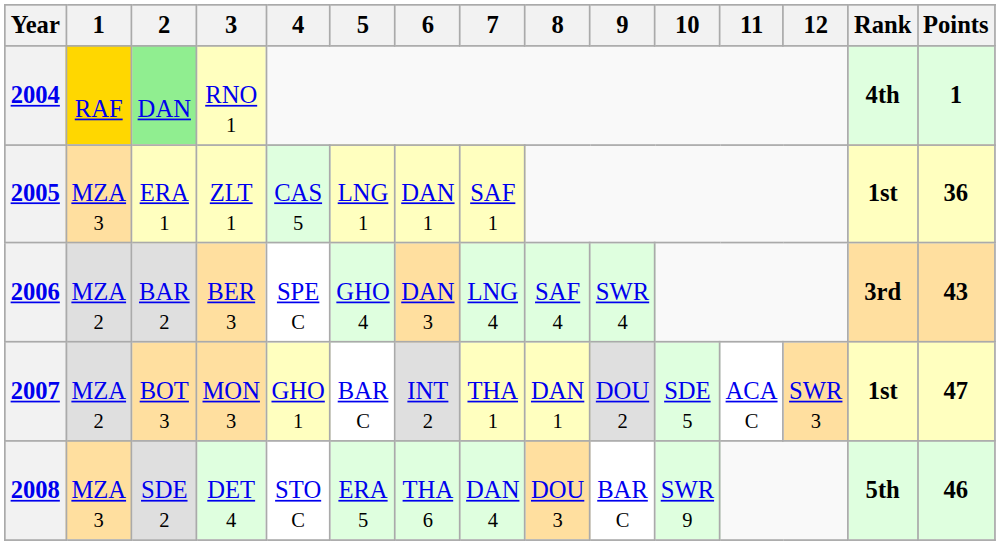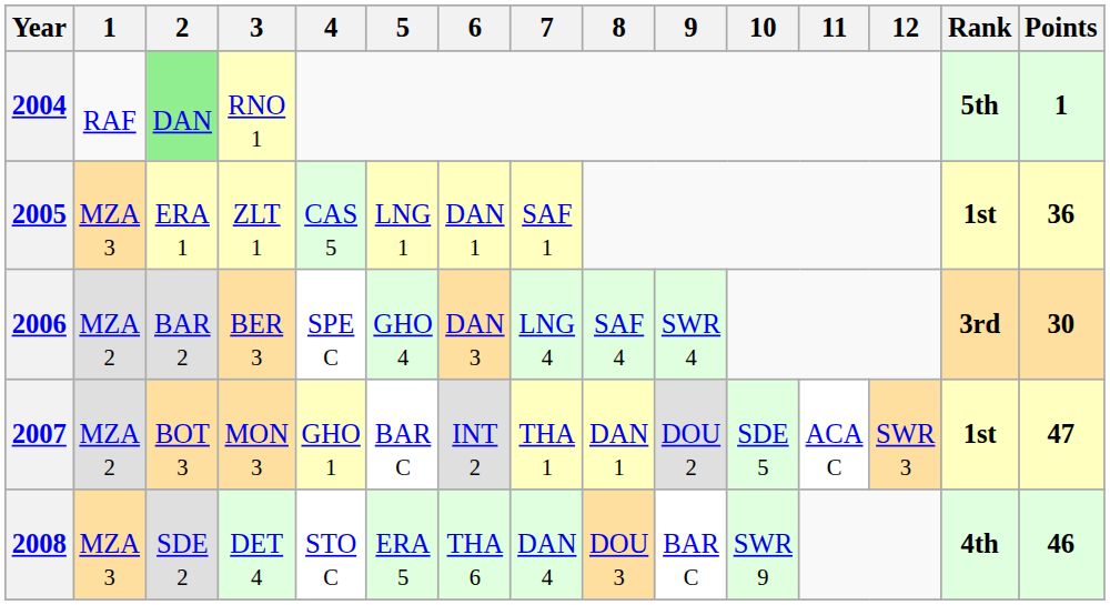 <table class="wikitable" style="text-align:center; font-size:90%">
 <tr>
 <th>Year</th>
 <th>1</th>
 <th>2</th>
 <th>3</th>
 <th>4</th>
 <th>5</th>
 <th>6</th>
 <th>7</th>
 <th>8</th>
 <th>9</th>
 <th>10</th>
 <th>11</th>
 <th>12</th>
 <th>Rank</th>
 <th>Points</th>
 </tr>
 <tr>
 <th><a href='#'>2004</a></th>
-<td style="background: gold;"><br><a href='#'>RAF</a></td>
+<td><br><a href='#'>RAF</a></td>
 <td style="background: lightgreen;"><br><a href='#'>DAN</a></td>
 <td style="background:#ffffbf;"><br><a href='#'>RNO</a><br><small>1</small></td>
 <td colspan=9></td>
-<th style="background:#dfffdf;">4th</th>
+<th style="background:#dfffdf;">5th</th>
 <th style="background:#dfffdf;">1</th>
 </tr>
 <tr>
 <th><a href='#'>2005</a></th>
 <td style="background:#ffdf9f;"><br><a href='#'>MZA</a><br><small>3</small></td>
 <td style="background:#ffffbf;"><br><a href='#'>ERA</a><br><small>1</small></td>
 <td style="background:#ffffbf;"><br><a href='#'>ZLT</a><br><small>1</small></td>
 <td style="background:#dfffdf;"><br><a href='#'>CAS</a><br><small>5</small></td>
 <td style="background:#ffffbf;"><br><a href='#'>LNG</a><br><small>1</small></td>
 <td style="background:#ffffbf;"><br><a href='#'>DAN</a><br><small>1</small></td>
 <td style="background:#ffffbf;"><br><a href='#'>SAF</a><br><small>1</small></td>
 <td colspan=5></td>
 <th style="background:#ffffbf;">1st</th>
 <th style="background:#ffffbf;">36</th>
 </tr>
 <tr>
 <th><a href='#'>2006</a></th>
 <td style="background:#dfdfdf;"><br><a href='#'>MZA</a><br><small>2</small></td>
 <td style="background:#dfdfdf;"><br><a href='#'>BAR</a><br><small>2</small></td>
 <td style="background:#ffdf9f;"><br><a href='#'>BER</a><br><small>3</small></td>
 <td style="background:#ffffff;"><br><a href='#'>SPE</a><br><small>C</small></td>
 <td style="background:#dfffdf;"><br><a href='#'>GHO</a><br><small>4</small></td>
 <td style="background:#ffdf9f;"><br><a href='#'>DAN</a><br><small>3</small></td>
 <td style="background:#dfffdf;"><br><a href='#'>LNG</a><br><small>4</small></td>
 <td style="background:#dfffdf;"><br><a href='#'>SAF</a><br><small>4</small></td>
 <td style="background:#dfffdf;"><br><a href='#'>SWR</a><br><small>4</small></td>
 <td colspan=3></td>
 <th style="background:#ffdf9f;">3rd</th>
-<th style="background:#ffdf9f;">43</th>
+<th style="background:#ffdf9f;">30</th>
 </tr>
 <tr>
 <th><a href='#'>2007</a></th>
 <td style="background:#dfdfdf;"><br><a href='#'>MZA</a><br><small>2</small></td>
 <td style="background:#ffdf9f;"><br><a href='#'>BOT</a><br><small>3</small></td>
 <td style="background:#ffdf9f;"><br><a href='#'>MON</a><br><small>3</small></td>
 <td style="background:#ffffbf;"><br><a href='#'>GHO</a><br><small>1</small></td>
 <td style="background:#ffffff;"><br><a href='#'>BAR</a><br><small>C</small></td>
 <td style="background:#dfdfdf;"><br><a href='#'>INT</a><br><small>2</small></td>
 <td style="background:#ffffbf;"><br><a href='#'>THA</a><br><small>1</small></td>
 <td style="background:#ffffbf;"><br><a href='#'>DAN</a><br><small>1</small></td>
 <td style="background:#dfdfdf;"><br><a href='#'>DOU</a><br><small>2</small></td>
 <td style="background:#dfffdf;"><br><a href='#'>SDE</a><br><small>5</small></td>
 <td style="background:#ffffff;"><br><a href='#'>ACA</a><br><small>C</small></td>
 <td style="background:#ffdf9f;"><br><a href='#'>SWR</a><br><small>3</small></td>
 <th style="background:#ffffbf;">1st</th>
 <th style="background:#ffffbf;">47</th>
 </tr>
 <tr>
 <th><a href='#'>2008</a></th>
 <td style="background:#ffdf9f;"><br><a href='#'>MZA</a><br><small>3</small></td>
 <td style="background:#dfdfdf;"><br><a href='#'>SDE</a><br><small>2</small></td>
 <td style="background:#dfffdf;"><br><a href='#'>DET</a><br><small>4</small></td>
 <td style="background:#ffffff;"><br><a href='#'>STO</a><br><small>C</small></td>
 <td style="background:#dfffdf;"><br><a href='#'>ERA</a><br><small>5</small></td>
 <td style="background:#dfffdf;"><br><a href='#'>THA</a><br><small>6</small></td>
 <td style="background:#dfffdf;"><br><a href='#'>DAN</a><br><small>4</small></td>
 <td style="background:#ffdf9f;"><br><a href='#'>DOU</a><br><small>3</small></td>
 <td style="background:#ffffff;"><br><a href='#'>BAR</a><br><small>C</small></td>
 <td style="background:#dfffdf;"><br><a href='#'>SWR</a><br><small>9</small></td>
 <td colspan=2></td>
-<th style="background:#dfffdf;">5th</th>
+<th style="background:#dfffdf;">4th</th>
 <th style="background:#dfffdf;">46</th>
 </tr>
 </table>
